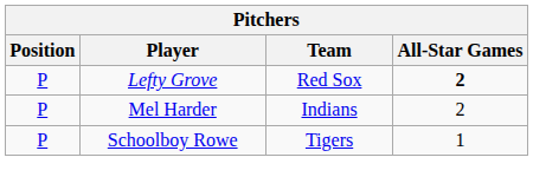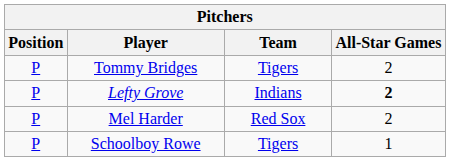 <table class="wikitable" style="font-size: 100%; text-align:right;">
 <tr>
 <th colspan="4">Pitchers</th>
 </tr>
 <tr>
 <th>Position</th>
 <th width="150">Player</th>
 <th width="100">Team</th>
 <th>All-Star Games</th>
 </tr>
 <tr>
 <td align="center"><a href='#'>P</a></td>
+<td align="center"><a href='#'>Tommy Bridges</a></td>
+<td align="center"><a href='#'>Tigers</a></td>
+<td align="center">2</td>
+</tr>
+<tr>
+<td align="center"><a href='#'>P</a></td>
 <td align="center"><em><a href='#'>Lefty Grove</a></em></td>
-<td align="center"><a href='#'>Red Sox</a></td>
+<td align="center"><a href='#'>Indians</a></td>
 <td align="center"><strong>2</strong></td>
 </tr>
 <tr>
 <td align="center"><a href='#'>P</a></td>
 <td align="center"><a href='#'>Mel Harder</a></td>
-<td align="center"><a href='#'>Indians</a></td>
+<td align="center"><a href='#'>Red Sox</a></td>
 <td align="center">2</td>
 </tr>
 <tr>
 <td align="center"><a href='#'>P</a></td>
 <td align="center"><a href='#'>Schoolboy Rowe</a></td>
 <td align="center"><a href='#'>Tigers</a></td>
 <td align="center">1</td>
 </tr>
 <tr>
 </tr>
 </table>
